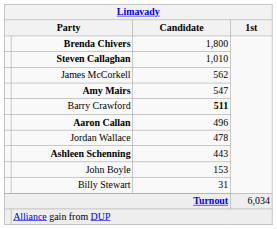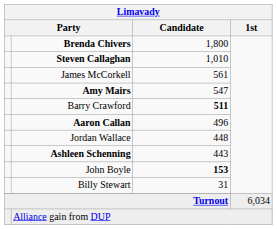 <table class="wikitable">
 <tr>
 <th colspan="4" align="center"><a href='#'>Limavady</a></th>
 </tr>
 <tr>
 <th colspan="2" align="center" width=200>Party</th>
 <th width=150>Candidate</th>
 <th width=60>1st </th>
 </tr>
 <tr>
 <td></td>
 <td align="right"><strong>Brenda Chivers</strong></td>
 <td align="right">1,800</td>
 </tr>
 <tr>
 <td></td>
 <td align="right"><strong>Steven Callaghan</strong></td>
 <td align="right">1,010</td>
 </tr>
 <tr>
 <td></td>
 <td align="right">James McCorkell</td>
-<td align="right">562</td>
+<td align="right">561</td>
 </tr>
 <tr>
 <td></td>
 <td align="right"><strong>Amy Mairs</strong></td>
 <td align="right">547</td>
 </tr>
 <tr>
 <td></td>
 <td align="right">Barry Crawford</td>
 <td align="right"><strong>511</strong></td>
 </tr>
 <tr>
 <td></td>
 <td align="right"><strong>Aaron Callan</strong></td>
 <td align="right">496</td>
 </tr>
 <tr>
 <td></td>
 <td align="right">Jordan Wallace</td>
-<td align="right">478</td>
+<td align="right">448</td>
 </tr>
 <tr>
 <td></td>
 <td align="right"><strong>Ashleen Schenning</strong></td>
 <td align="right">443</td>
 </tr>
 <tr>
 <td></td>
 <td align="right">John Boyle</td>
-<td align="right">153</td>
+<td align="right"><strong>153</strong></td>
 </tr>
 <tr>
 <td></td>
 <td align="right">Billy Stewart</td>
 <td align="right">31</td>
 </tr>
 <tr>
 </tr>
 <tr bgcolor="EEEEEE">
 <td colspan=3 align="right"><strong><a href='#'>Turnout</a></strong></td>
 <td align="right">6,034</td>
 </tr>
 <tr bgcolor="EEEEEE">
 <td bgcolor=></td>
 <td colspan=4 bgcolor="EEEEEE"><a href='#'>Alliance</a> gain from <a href='#'>DUP</a></td>
 </tr>
 </table>
